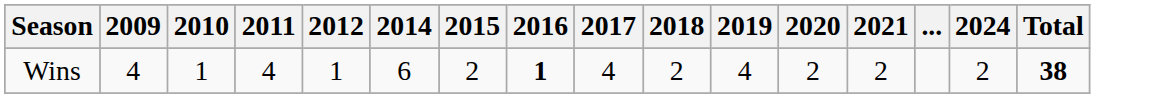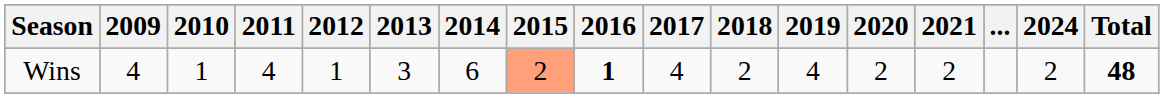 <table class="wikitable">
 <tr>
 <th>Season</th>
 <th>2009</th>
 <th>2010</th>
 <th>2011</th>
 <th>2012</th>
+<th>2013</th>
 <th>2014</th>
 <th>2015</th>
 <th>2016</th>
 <th>2017</th>
 <th>2018</th>
 <th>2019</th>
 <th>2020</th>
 <th>2021</th>
 <th>...</th>
 <th>2024</th>
 <th><strong>Total</strong></th>
 </tr>
 <tr align=center>
 <td>Wins</td>
 <td>4</td>
 <td>1</td>
 <td>4</td>
 <td>1</td>
+<td>3</td>
 <td>6</td>
-<td>2</td>
+<td style="background: lightsalmon;">2</td>
 <td><strong>1</strong></td>
 <td>4</td>
 <td>2</td>
 <td>4</td>
 <td>2</td>
 <td>2</td>
 <td></td>
 <td>2</td>
-<td><strong>38</strong></td>
+<td><strong>48</strong></td>
 </tr>
 </table>
